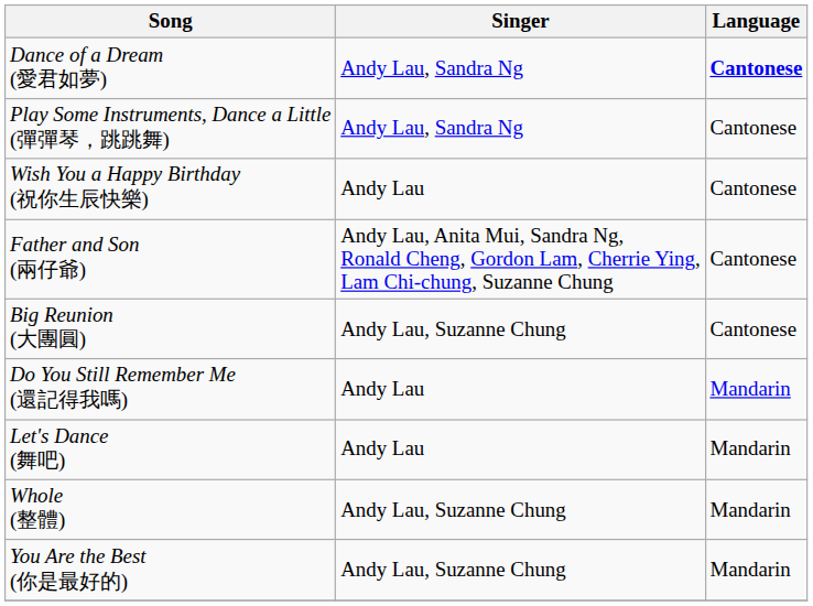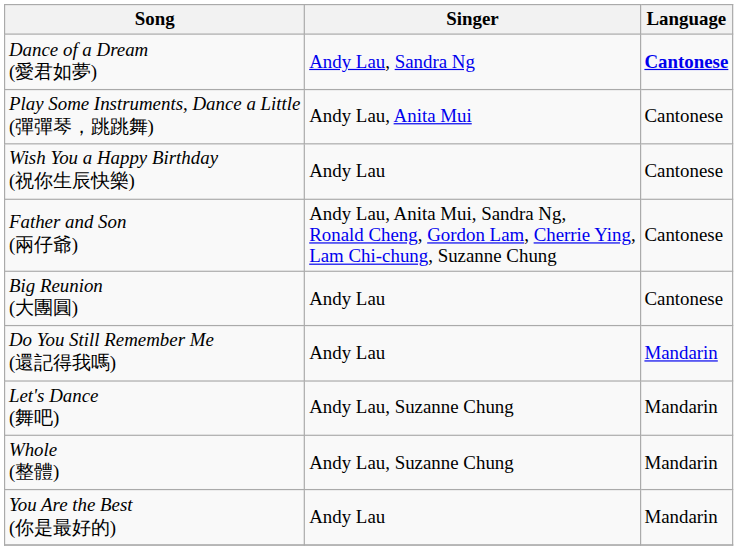 <table class="wikitable">
 <tr>
 <th>Song</th>
 <th>Singer</th>
 <th>Language</th>
 </tr>
 <tr>
 <td><em>Dance of a Dream</em><br>(愛君如夢)</td>
 <td><a href='#'>Andy Lau</a>, <a href='#'>Sandra Ng</a></td>
 <td><strong><a href='#'>Cantonese</a></strong></td>
 </tr>
 <tr>
 <td><em>Play Some Instruments, Dance a Little</em><br>(彈彈琴，跳跳舞)</td>
-<td><a href='#'>Andy Lau</a>, <a href='#'>Sandra Ng</a></td>
+<td>Andy Lau, <a href='#'>Anita Mui</a></td>
 <td>Cantonese</td>
 </tr>
 <tr>
 <td><em>Wish You a Happy Birthday</em><br>(祝你生辰快樂)</td>
 <td>Andy Lau</td>
 <td>Cantonese</td>
 </tr>
 <tr>
 <td><em>Father and Son</em><br>(兩仔爺)</td>
 <td>Andy Lau, Anita Mui, Sandra Ng,<br><a href='#'>Ronald Cheng</a>, <a href='#'>Gordon Lam</a>, <a href='#'>Cherrie Ying</a>,<br><a href='#'>Lam Chi-chung</a>, Suzanne Chung</td>
 <td>Cantonese</td>
 </tr>
 <tr>
 <td><em>Big Reunion</em><br>(大團圓)</td>
-<td>Andy Lau, Suzanne Chung</td>
+<td>Andy Lau</td>
 <td>Cantonese</td>
 </tr>
 <tr>
 <td><em>Do You Still Remember Me</em><br>(還記得我嗎)</td>
 <td>Andy Lau</td>
 <td><a href='#'>Mandarin</a></td>
 </tr>
 <tr>
 <td><em>Let's Dance</em><br>(舞吧)</td>
-<td>Andy Lau</td>
+<td>Andy Lau, Suzanne Chung</td>
 <td>Mandarin</td>
 </tr>
 <tr>
 <td><em>Whole</em><br>(整體)</td>
 <td>Andy Lau, Suzanne Chung</td>
 <td>Mandarin</td>
 </tr>
 <tr>
 <td><em>You Are the Best</em><br>(你是最好的)</td>
-<td>Andy Lau, Suzanne Chung</td>
+<td>Andy Lau</td>
 <td>Mandarin</td>
 </tr>
 <tr>
 </tr>
 </table>
